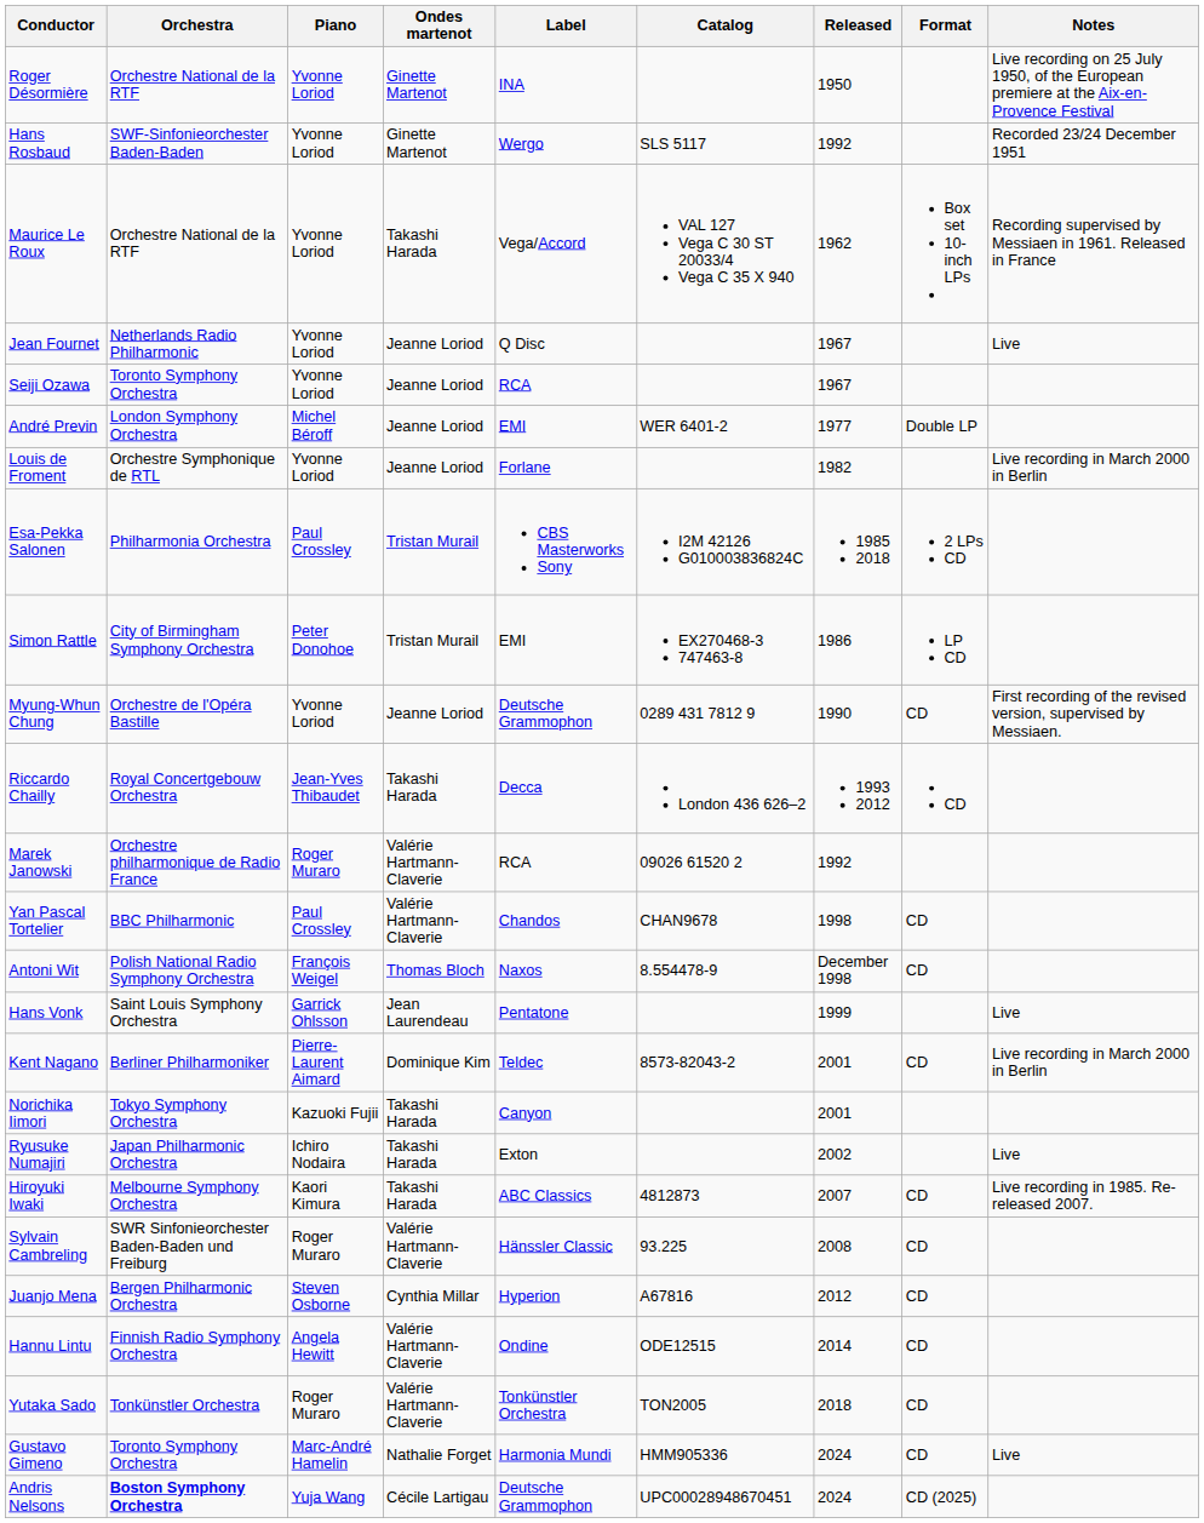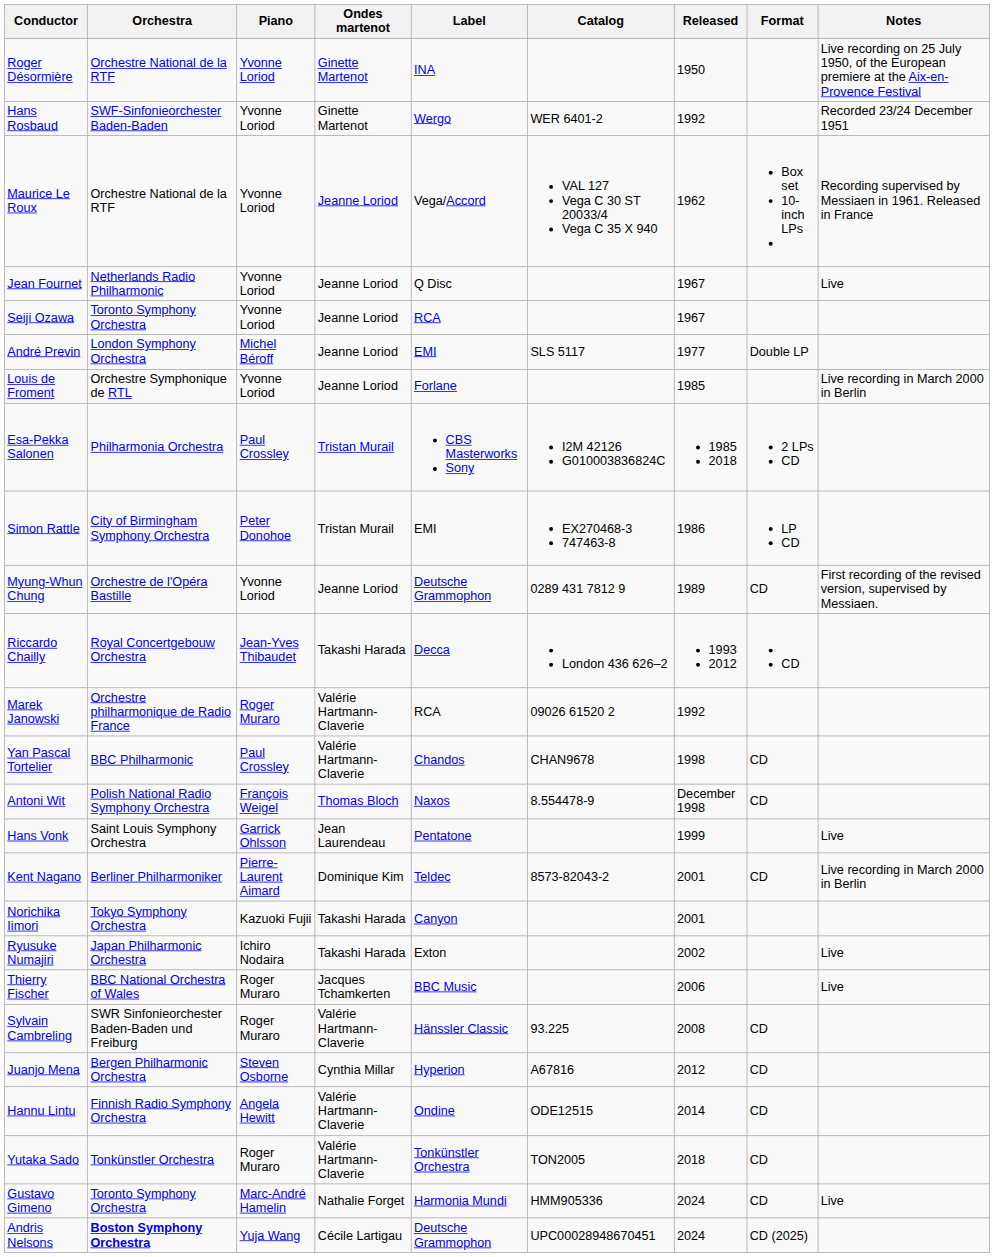 <table class="wikitable sortable">
 <tr>
 <th>Conductor</th>
 <th>Orchestra</th>
 <th>Piano</th>
 <th>Ondes martenot</th>
 <th>Label</th>
 <th>Catalog</th>
 <th data-sort-type="date">Released</th>
 <th>Format</th>
 <th>Notes</th>
 </tr>
 <tr>
 <td data-sort-value="Désormière"><a href='#'>Roger Désormière</a></td>
 <td><a href='#'>Orchestre National de la RTF</a></td>
 <td data-sort-value="Loriod"><a href='#'>Yvonne Loriod</a></td>
 <td data-sort-value="Martenot"><a href='#'>Ginette Martenot</a></td>
 <td><a href='#'>INA</a></td>
 <td></td>
 <td>1950</td>
 <td></td>
 <td>Live recording on 25 July 1950, of the European premiere at the <a href='#'>Aix-en-Provence Festival</a></td>
 </tr>
 <tr>
 <td data-sort-value="Rosbaud"><a href='#'>Hans Rosbaud</a></td>
 <td><a href='#'>SWF-Sinfonieorchester Baden-Baden</a></td>
 <td data-sort-value="Loriod">Yvonne Loriod</td>
 <td data-sort-value="Martenot">Ginette Martenot</td>
 <td><a href='#'>Wergo</a></td>
-<td>SLS 5117</td>
+<td>WER 6401-2</td>
 <td>1992</td>
 <td></td>
 <td>Recorded 23/24 December 1951</td>
 </tr>
 <tr>
 <td data-sort-value="Leroux"><a href='#'>Maurice Le Roux</a></td>
 <td>Orchestre National de la RTF</td>
 <td data-sort-value="Loriod">Yvonne Loriod</td>
-<td data-sort-value="Harada">Takashi Harada</td>
+<td data-sort-value="Loriod"><a href='#'>Jeanne Loriod</a></td>
 <td>Vega/<a href='#'>Accord</a></td>
 <td><br><ul><li>VAL 127</li><li>Vega C 30 ST 20033/4</li><li>Vega C 35 X 940</li></ul></td>
 <td>1962</td>
 <td><br><ul><li>Box set</li><li>10-inch LPs</li><li> </li></ul></td>
 <td>Recording supervised by Messiaen in 1961. Released in France</td>
 </tr>
 <tr>
 <td data-sort-value="Fournet"><a href='#'>Jean Fournet</a></td>
 <td><a href='#'>Netherlands Radio Philharmonic</a></td>
 <td data-sort-value="Loriod">Yvonne Loriod</td>
 <td data-sort-value="Loriod">Jeanne Loriod</td>
 <td>Q Disc</td>
 <td></td>
 <td>1967</td>
 <td></td>
 <td>Live</td>
 </tr>
 <tr>
 <td data-sort-value="Ozawa"><a href='#'>Seiji Ozawa</a></td>
 <td><a href='#'>Toronto Symphony Orchestra</a></td>
 <td data-sort-value="Loriod">Yvonne Loriod</td>
 <td data-sort-value="Loriod">Jeanne Loriod</td>
 <td><a href='#'>RCA</a></td>
 <td></td>
 <td>1967</td>
 <td></td>
 <td></td>
 </tr>
 <tr>
 <td data-sort-value="Previn"><a href='#'>André Previn</a></td>
 <td><a href='#'>London Symphony Orchestra</a></td>
 <td data-sort-value="Béroff"><a href='#'>Michel Béroff</a></td>
 <td data-sort-value="Loriod">Jeanne Loriod</td>
 <td><a href='#'>EMI</a></td>
-<td>WER 6401-2</td>
+<td>SLS 5117</td>
 <td>1977</td>
 <td>Double LP</td>
 <td></td>
 </tr>
 <tr>
 <td data-sort-value="Defroment"><a href='#'>Louis de Froment</a></td>
 <td>Orchestre Symphonique de <a href='#'>RTL</a></td>
 <td data-sort-value="Loriod">Yvonne Loriod</td>
 <td data-sort-value="Loriod">Jeanne Loriod</td>
 <td><a href='#'>Forlane</a></td>
 <td></td>
-<td>1982</td>
+<td>1985</td>
 <td></td>
 <td>Live recording in March 2000 in Berlin</td>
 </tr>
 <tr>
 <td data-sort-value="Salonen"><a href='#'>Esa-Pekka Salonen</a></td>
 <td><a href='#'>Philharmonia Orchestra</a></td>
 <td data-sort-value="Crossley"><a href='#'>Paul Crossley</a></td>
 <td data-sort-value="Murail"><a href='#'>Tristan Murail</a></td>
 <td><br><ul><li><a href='#'>CBS Masterworks</a></li><li><a href='#'>Sony</a></li></ul></td>
 <td><br><ul><li>I2M 42126</li><li>G010003836824C</li></ul></td>
 <td data-sort-value="1985"><br><ul><li>1985</li><li>2018</li></ul></td>
 <td><br><ul><li>2 LPs</li><li>CD</li></ul></td>
 <td></td>
 </tr>
 <tr>
 <td data-sort-value="Rattle"><a href='#'>Simon Rattle</a></td>
 <td><a href='#'>City of Birmingham Symphony Orchestra</a></td>
 <td data-sort-value="Donohoe"><a href='#'>Peter Donohoe</a></td>
 <td data-sort-value="Murail">Tristan Murail</td>
 <td>EMI</td>
 <td><br><ul><li>EX270468-3</li><li>747463-8</li></ul></td>
 <td>1986</td>
 <td><br><ul><li>LP</li><li>CD</li></ul></td>
 <td></td>
 </tr>
 <tr>
 <td data-sort-value="Chung"><a href='#'>Myung-Whun Chung</a></td>
 <td><a href='#'>Orchestre de l'Opéra Bastille</a></td>
 <td data-sort-value="Loriod">Yvonne Loriod</td>
 <td data-sort-value="Loriod">Jeanne Loriod</td>
 <td><a href='#'>Deutsche Grammophon</a></td>
 <td>0289 431 7812 9</td>
-<td>1990</td>
+<td>1989</td>
 <td>CD</td>
 <td>First recording of the revised version, supervised by Messiaen.</td>
 </tr>
 <tr>
 <td data-sort-value="Chailly"><a href='#'>Riccardo Chailly</a></td>
 <td><a href='#'>Royal Concertgebouw Orchestra</a></td>
 <td data-sort-value="Thibaudet"><a href='#'>Jean-Yves Thibaudet</a></td>
 <td data-sort-value="Harada">Takashi Harada</td>
 <td><a href='#'>Decca</a></td>
 <td><br><ul><li></li><li>London 436 626–2</li></ul></td>
 <td data-sort-value="1993"><br><ul><li>1993</li><li>2012</li></ul></td>
 <td><br><ul><li> </li><li>CD</li></ul></td>
 <td></td>
 </tr>
 <tr>
 <td data-sort-value="Janowski"><a href='#'>Marek Janowski</a></td>
 <td><a href='#'>Orchestre philharmonique de Radio France</a></td>
 <td data-sort-value="Muraro"><a href='#'>Roger Muraro</a></td>
 <td data-sort-value="Hartmann-Claverie">Valérie Hartmann-Claverie</td>
 <td>RCA</td>
 <td>09026 61520 2</td>
 <td>1992</td>
 <td></td>
 <td></td>
 </tr>
 <tr>
 <td data-sort-value="Tortelier"><a href='#'>Yan Pascal Tortelier</a></td>
 <td><a href='#'>BBC Philharmonic</a></td>
 <td data-sort-value="Crossley"><a href='#'>Paul Crossley</a></td>
 <td data-sort-value="Hartmann-Claverie">Valérie Hartmann-Claverie</td>
 <td><a href='#'>Chandos</a></td>
 <td>CHAN9678</td>
 <td>1998</td>
 <td>CD</td>
 <td></td>
 </tr>
 <tr>
 <td data-sort-value="Wit"><a href='#'>Antoni Wit</a></td>
 <td><a href='#'>Polish National Radio Symphony Orchestra</a></td>
 <td data-sort-value="Weigel"><a href='#'>François Weigel</a></td>
 <td data-sort-value="Bloch"><a href='#'>Thomas Bloch</a></td>
 <td><a href='#'>Naxos</a></td>
 <td>8.554478-9</td>
 <td data-sort-value="1998-12-01">December 1998</td>
 <td>CD</td>
 <td></td>
 </tr>
 <tr>
 <td data-sort-value="Vonk"><a href='#'>Hans Vonk</a></td>
 <td>Saint Louis Symphony Orchestra</td>
 <td data-sort-value="Ohlsson"><a href='#'>Garrick Ohlsson</a></td>
 <td data-sort-value="Laurendeau">Jean Laurendeau</td>
 <td><a href='#'>Pentatone</a></td>
 <td></td>
 <td>1999</td>
 <td></td>
 <td>Live</td>
 </tr>
 <tr>
 <td data-sort-value="Nagano"><a href='#'>Kent Nagano</a></td>
 <td><a href='#'>Berliner Philharmoniker</a></td>
 <td data-sort-value="Aimard"><a href='#'>Pierre-Laurent Aimard</a></td>
 <td data-sort-value="Kim">Dominique Kim</td>
 <td><a href='#'>Teldec</a></td>
 <td>8573-82043-2</td>
 <td>2001</td>
 <td>CD</td>
 <td>Live recording in March 2000 in Berlin</td>
 </tr>
 <tr>
 <td data-sort-value="Iimori"><a href='#'>Norichika Iimori</a></td>
 <td><a href='#'>Tokyo Symphony Orchestra</a></td>
 <td data-sort-value="Fujii">Kazuoki Fujii</td>
 <td data-sort-value="Harada">Takashi Harada</td>
 <td><a href='#'>Canyon</a></td>
 <td></td>
 <td>2001</td>
 <td></td>
 <td></td>
 </tr>
 <tr>
 <td data-sort-value="Numajiri"><a href='#'>Ryusuke Numajiri</a></td>
 <td><a href='#'>Japan Philharmonic Orchestra</a></td>
 <td data-sort-value="Nodaira">Ichiro Nodaira</td>
 <td data-sort-value="Harada">Takashi Harada</td>
 <td>Exton</td>
 <td></td>
 <td>2002</td>
 <td></td>
 <td>Live</td>
 </tr>
 <tr>
-<td data-sort-value="Iwaki"><a href='#'>Hiroyuki Iwaki</a></td>
-<td><a href='#'>Melbourne Symphony Orchestra</a></td>
-<td data-sort-value="Kimura">Kaori Kimura</td>
-<td data-sort-value="Harada">Takashi Harada</td>
-<td><a href='#'>ABC Classics</a></td>
-<td>4812873</td>
-<td>2007</td>
-<td>CD</td>
-<td>Live recording in 1985. Re-released 2007.</td>
+<td data-sort-value="Fischer"><a href='#'>Thierry Fischer</a></td>
+<td><a href='#'>BBC National Orchestra of Wales</a></td>
+<td data-sort-value="Muraro">Roger Muraro</td>
+<td data-sort-value="Tchamkerten">Jacques Tchamkerten</td>
+<td><a href='#'>BBC Music</a></td>
+<td></td>
+<td>2006</td>
+<td></td>
+<td>Live</td>
 </tr>
 <tr>
 <td data-sort-value="Cambreling"><a href='#'>Sylvain Cambreling</a></td>
 <td>SWR Sinfonieorchester Baden-Baden und Freiburg</td>
 <td data-sort-value="Muraro">Roger Muraro</td>
 <td data-sort-value="Hartmann-Claverie">Valérie Hartmann-Claverie</td>
 <td><a href='#'>Hänssler Classic</a></td>
 <td>93.225</td>
 <td>2008</td>
 <td>CD</td>
 <td></td>
 </tr>
 <tr>
 <td data-sort-value="Mena"><a href='#'>Juanjo Mena</a></td>
 <td><a href='#'>Bergen Philharmonic Orchestra</a></td>
 <td data-sort-value="Osborne"><a href='#'>Steven Osborne</a></td>
 <td data-sort-value="Millar">Cynthia Millar</td>
 <td><a href='#'>Hyperion</a></td>
 <td>A67816</td>
 <td>2012</td>
 <td>CD</td>
 <td></td>
 </tr>
 <tr>
 <td data-sort-value="Lintu"><a href='#'>Hannu Lintu</a></td>
 <td><a href='#'>Finnish Radio Symphony Orchestra</a></td>
 <td data-sort-value="Hewitt"><a href='#'>Angela Hewitt</a></td>
 <td data-sort-value="Hartmann-Claverie">Valérie Hartmann-Claverie</td>
 <td><a href='#'>Ondine</a></td>
 <td>ODE12515</td>
 <td>2014</td>
 <td>CD</td>
 <td></td>
 </tr>
 <tr>
 <td data-sort-value="Sado"><a href='#'>Yutaka Sado</a></td>
 <td><a href='#'>Tonkünstler Orchestra</a></td>
 <td data-sort-value="Muraro">Roger Muraro</td>
 <td data-sort-value="Hartmann-Claverie">Valérie Hartmann-Claverie</td>
 <td><a href='#'>Tonkünstler Orchestra</a></td>
 <td>TON2005</td>
 <td>2018</td>
 <td>CD</td>
 <td></td>
 </tr>
 <tr>
 <td data-sort-value="Gimeno"><a href='#'>Gustavo Gimeno</a></td>
 <td><a href='#'>Toronto Symphony Orchestra</a></td>
 <td data-sort-value="Hamelin"><a href='#'>Marc-André Hamelin</a></td>
 <td data-sort-value="Forget">Nathalie Forget</td>
 <td><a href='#'>Harmonia Mundi</a></td>
 <td>HMM905336</td>
 <td>2024</td>
 <td>CD</td>
 <td>Live</td>
 </tr>
 <tr>
 <td><a href='#'>Andris Nelsons</a></td>
 <td><strong><a href='#'>Boston Symphony Orchestra</a></strong></td>
 <td><a href='#'>Yuja Wang</a></td>
 <td>Cécile Lartigau</td>
 <td><a href='#'>Deutsche Grammophon</a></td>
 <td>UPC00028948670451</td>
 <td>2024</td>
 <td>CD (2025)</td>
 <td></td>
 </tr>
 </table>
